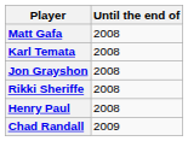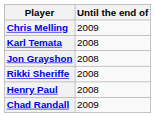 <table class="wikitable" style="font-size:90%">
 <tr bgcolor="#EEEEEE">
 <th>Player</th>
 <th>Until the end of</th>
 </tr>
 <tr>
-<th style="text-align:left"><a href='#'>Matt Gafa</a></th>
-<td>2008</td>
+<th style="text-align:left"><a href='#'>Chris Melling</a></th>
+<td>2009</td>
 </tr>
 <tr>
 <th style="text-align:left"><a href='#'>Karl Temata</a></th>
 <td>2008</td>
 </tr>
 <tr>
 <th style="text-align:left"><a href='#'>Jon Grayshon</a></th>
 <td>2008</td>
 </tr>
 <tr>
 <th style="text-align:left"><a href='#'>Rikki Sheriffe</a></th>
 <td>2008</td>
 </tr>
 <tr>
 <th style="text-align:left"><a href='#'>Henry Paul</a></th>
 <td>2008</td>
 </tr>
 <tr>
 <th style="text-align:left"><a href='#'>Chad Randall</a></th>
 <td>2009</td>
 </tr>
 </table>
